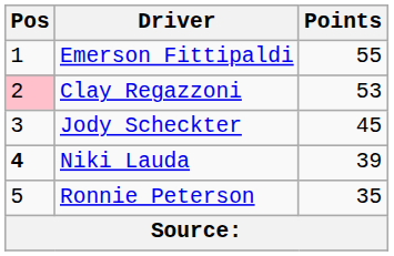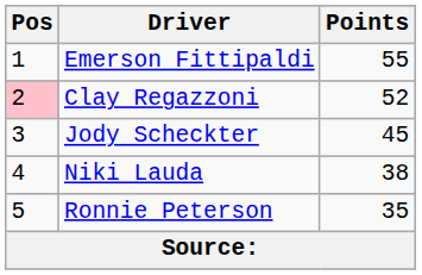 <table class="wikitable" style="font-size: 95%;">
 <tr>
 <th>Pos</th>
 <th>Driver</th>
 <th>Points</th>
 </tr>
 <tr>
 <td>1</td>
 <td> <a href='#'>Emerson Fittipaldi</a></td>
 <td align="right">55</td>
 </tr>
 <tr>
 <td style="background: pink;">2</td>
 <td> <a href='#'>Clay Regazzoni</a></td>
-<td align="right">53</td>
+<td align="right">52</td>
 </tr>
 <tr>
 <td>3</td>
 <td> <a href='#'>Jody Scheckter</a></td>
 <td align="right">45</td>
 </tr>
 <tr>
-<td><strong>4</strong></td>
+<td>4</td>
 <td> <a href='#'>Niki Lauda</a></td>
-<td align="right">39</td>
+<td align="right">38</td>
 </tr>
 <tr>
 <td>5</td>
 <td> <a href='#'>Ronnie Peterson</a></td>
 <td align="right">35</td>
 </tr>
 <tr>
 <th colspan=4>Source:</th>
 </tr>
 </table>
